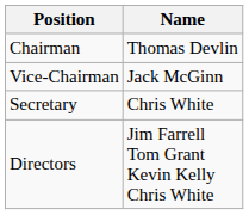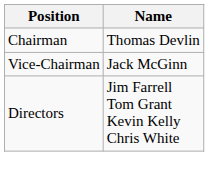 <table class="wikitable">
 <tr>
 <th>Position</th>
 <th>Name</th>
 </tr>
 <tr>
 <td>Chairman</td>
 <td>Thomas Devlin</td>
 </tr>
 <tr>
 <td>Vice-Chairman</td>
 <td>Jack McGinn</td>
 </tr>
 <tr>
-<td>Secretary</td>
-<td>Chris White</td>
-</tr>
-<tr>
 <td>Directors</td>
 <td>Jim Farrell<br>Tom Grant<br>Kevin Kelly<br>Chris White</td>
 </tr>
 </table>
